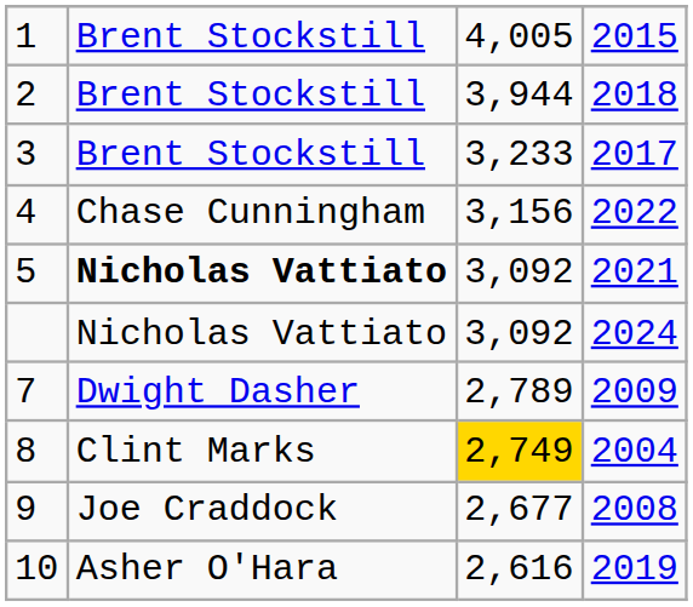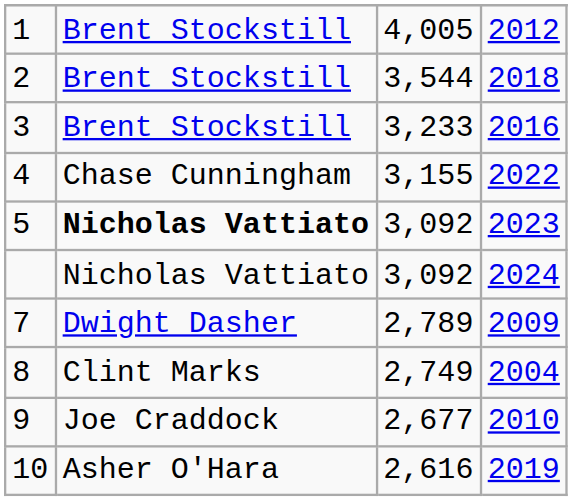 <table class="wikitable">
 <tr>
 </tr>
 <tr>
 <td>1</td>
 <td><a href='#'>Brent Stockstill</a></td>
 <td>4,005</td>
-<td><a href='#'>2015</a></td>
+<td><a href='#'>2012</a></td>
 </tr>
 <tr>
 <td>2</td>
 <td><a href='#'>Brent Stockstill</a></td>
-<td>3,944</td>
+<td>3,544</td>
 <td><a href='#'>2018</a></td>
 </tr>
 <tr>
 <td>3</td>
 <td><a href='#'>Brent Stockstill</a></td>
 <td>3,233</td>
-<td><a href='#'>2017</a></td>
+<td><a href='#'>2016</a></td>
 </tr>
 <tr>
 <td>4</td>
 <td>Chase Cunningham</td>
-<td>3,156</td>
+<td>3,155</td>
 <td><a href='#'>2022</a></td>
 </tr>
 <tr>
 <td>5</td>
 <td><strong>Nicholas Vattiato</strong></td>
 <td>3,092</td>
-<td><a href='#'>2021</a></td>
+<td><a href='#'>2023</a></td>
 </tr>
 <tr>
 <td></td>
 <td>Nicholas Vattiato</td>
 <td>3,092</td>
 <td><a href='#'>2024</a></td>
 </tr>
 <tr>
 <td>7</td>
 <td><a href='#'>Dwight Dasher</a></td>
 <td>2,789</td>
 <td><a href='#'>2009</a></td>
 </tr>
 <tr>
 <td>8</td>
 <td>Clint Marks</td>
-<td style="background: gold;">2,749</td>
+<td>2,749</td>
 <td><a href='#'>2004</a></td>
 </tr>
 <tr>
 <td>9</td>
 <td>Joe Craddock</td>
 <td>2,677</td>
-<td><a href='#'>2008</a></td>
+<td><a href='#'>2010</a></td>
 </tr>
 <tr>
 <td>10</td>
 <td>Asher O'Hara</td>
 <td>2,616</td>
 <td><a href='#'>2019</a></td>
 </tr>
 </table>
